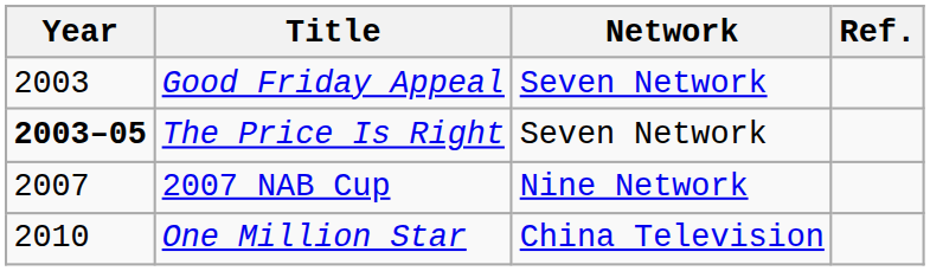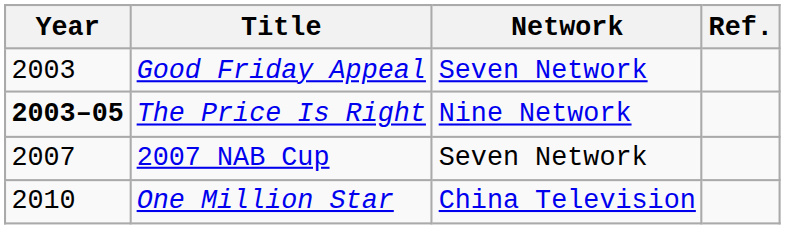 <table class="wikitable">
 <tr>
 <th>Year</th>
 <th>Title</th>
 <th>Network</th>
 <th>Ref.</th>
 </tr>
 <tr>
 <td>2003</td>
 <td><em><a href='#'>Good Friday Appeal</a></em></td>
 <td><a href='#'>Seven Network</a></td>
 <td></td>
 </tr>
 <tr>
 <td><strong>2003–05</strong></td>
 <td><em><a href='#'>The Price Is Right</a></em></td>
-<td>Seven Network</td>
+<td><a href='#'>Nine Network</a></td>
 <td></td>
 </tr>
 <tr>
 <td>2007</td>
 <td><a href='#'>2007 NAB Cup</a></td>
-<td><a href='#'>Nine Network</a></td>
+<td>Seven Network</td>
 <td></td>
 </tr>
 <tr>
 <td>2010</td>
 <td><em><a href='#'>One Million Star</a></em></td>
 <td><a href='#'>China Television</a></td>
 <td></td>
 </tr>
 </table>
